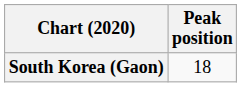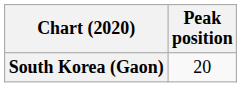 <table class="wikitable plainrowheaders sortable" style="text-align:center">
 <tr>
 <th scope="col">Chart (2020)</th>
 <th scope="col">Peak<br>position</th>
 </tr>
 <tr>
 <th scope="row">South Korea (Gaon)</th>
-<td>18</td>
+<td>20</td>
 </tr>
 </table>
